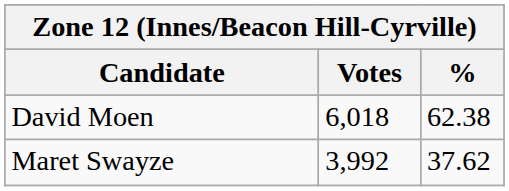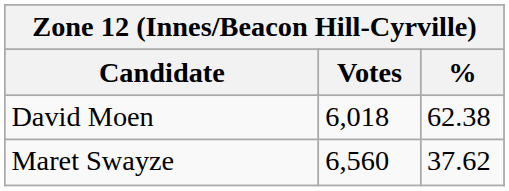 <table class="wikitable">
 <tr>
 <th colspan="3">Zone 12 (Innes/Beacon Hill-Cyrville)</th>
 </tr>
 <tr>
 <th style="width: 170px">Candidate</th>
 <th style="width: 50px">Votes</th>
 <th style="width: 40px">%</th>
 </tr>
 <tr>
 <td>David Moen</td>
 <td>6,018</td>
 <td>62.38</td>
 </tr>
 <tr>
 <td>Maret Swayze</td>
-<td>3,992</td>
+<td>6,560</td>
 <td>37.62</td>
 </tr>
 </table>
